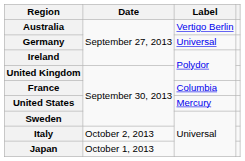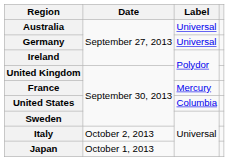 <table class="wikitable plainrowheaders">
 <tr>
 <th scope="col">Region</th>
 <th scope="col">Date</th>
 <th scope="col">Label</th>
 <th scope="col"></th>
 </tr>
 <tr>
 <th scope="row">Australia</th>
 <td rowspan="3">September 27, 2013</td>
-<td><a href='#'>Vertigo Berlin</a></td>
+<td><a href='#'>Universal</a></td>
 <td align="center"></td>
 </tr>
 <tr>
 <th scope="row">Germany</th>
 <td><a href='#'>Universal</a></td>
 <td align="center"></td>
 </tr>
 <tr>
 <th scope="row">Ireland</th>
 <td rowspan="2"><a href='#'>Polydor</a></td>
 <td align="center"></td>
 </tr>
 <tr>
 <th scope="row">United Kingdom</th>
 <td rowspan="4">September 30, 2013</td>
 <td align="center"></td>
 </tr>
 <tr>
 <th scope="row">France</th>
-<td><a href='#'>Columbia</a></td>
+<td><a href='#'>Mercury</a></td>
 <td align="center"></td>
 </tr>
 <tr>
 <th scope="row">United States</th>
-<td><a href='#'>Mercury</a></td>
+<td><a href='#'>Columbia</a></td>
 <td align="center"></td>
 </tr>
 <tr>
 <th scope="row">Sweden</th>
 <td rowspan="3">Universal</td>
 <td align="center"></td>
 </tr>
 <tr>
 <th scope="row">Italy</th>
 <td>October 2, 2013</td>
 <td align="center"></td>
 </tr>
 <tr>
 <th scope="row">Japan</th>
 <td>October 1, 2013</td>
 <td align="center"></td>
 </tr>
 </table>
